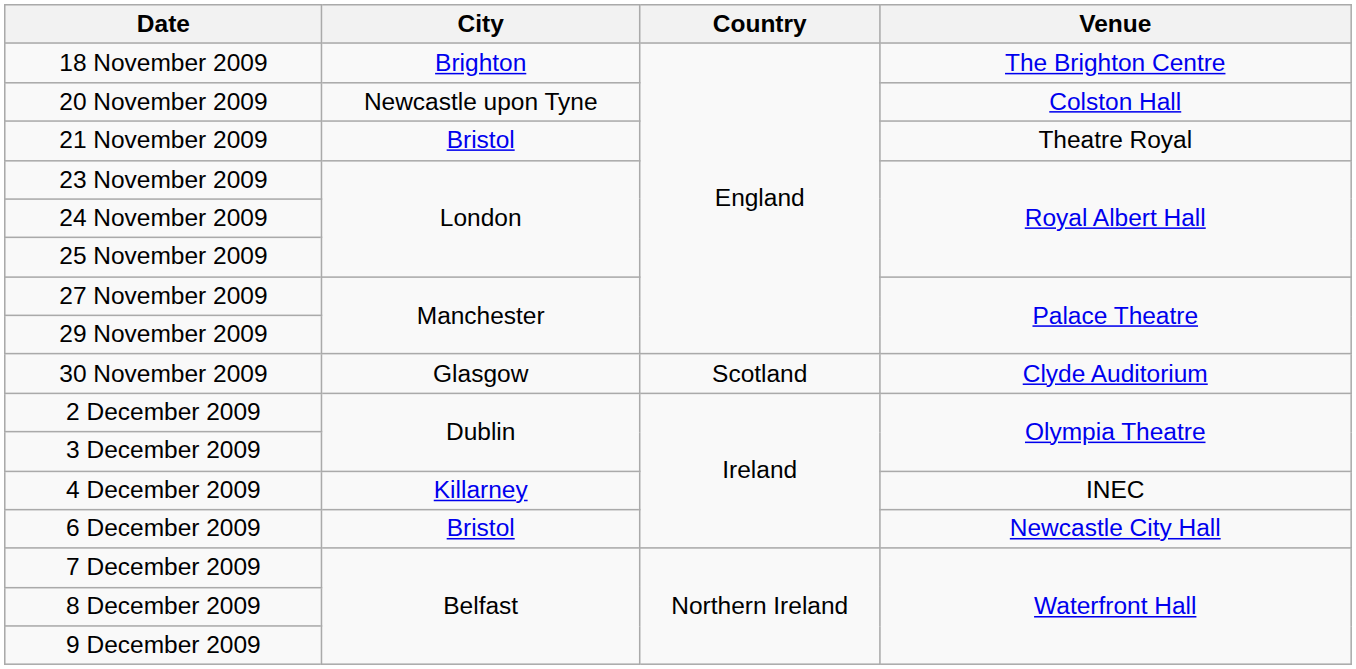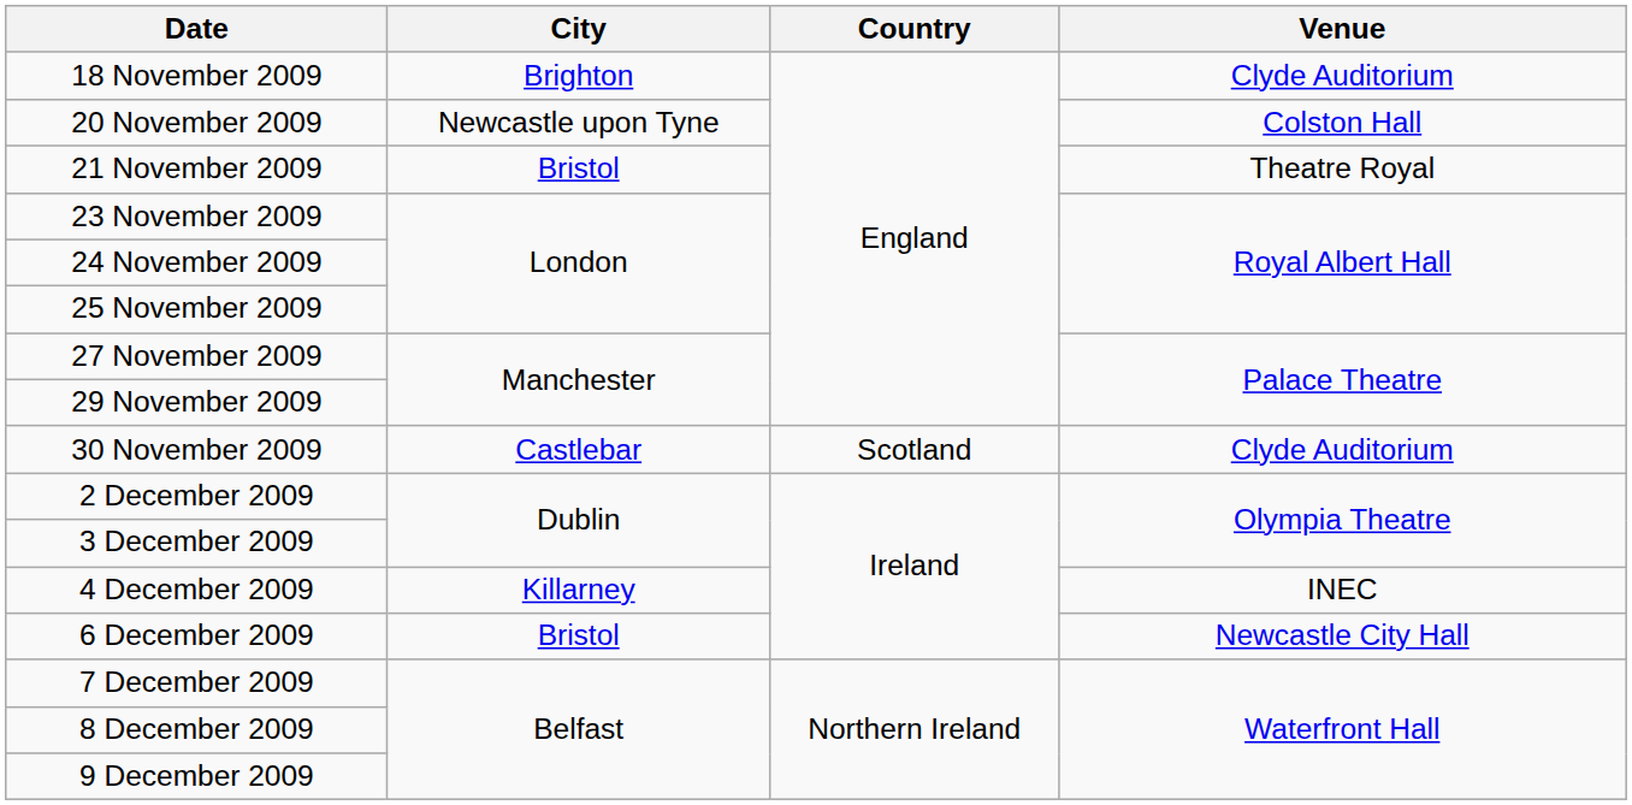 <table class="wikitable" style="text-align:center;">
 <tr>
 <th style="width:200px;">Date</th>
 <th style="width:200px;">City</th>
 <th style="width:150px;">Country</th>
 <th style="width:300px;">Venue</th>
 </tr>
 <tr>
 <td>18 November 2009</td>
 <td><a href='#'>Brighton</a></td>
 <td rowspan="8">England</td>
-<td><a href='#'>The Brighton Centre</a></td>
+<td><a href='#'>Clyde Auditorium</a></td>
 </tr>
 <tr>
 <td>20 November 2009</td>
 <td>Newcastle upon Tyne</td>
 <td><a href='#'>Colston Hall</a></td>
 </tr>
 <tr>
 <td>21 November 2009</td>
 <td><a href='#'>Bristol</a></td>
 <td>Theatre Royal</td>
 </tr>
 <tr>
 <td>23 November 2009</td>
 <td rowspan="3">London</td>
 <td rowspan="3"><a href='#'>Royal Albert Hall</a></td>
 </tr>
 <tr>
 <td>24 November 2009</td>
 </tr>
 <tr>
 <td>25 November 2009</td>
 </tr>
 <tr>
 <td>27 November 2009</td>
 <td rowspan="2">Manchester</td>
 <td rowspan="2"><a href='#'>Palace Theatre</a></td>
 </tr>
 <tr>
 <td>29 November 2009</td>
 </tr>
 <tr>
 <td>30 November 2009</td>
-<td>Glasgow</td>
+<td><a href='#'>Castlebar</a></td>
 <td>Scotland</td>
 <td><a href='#'>Clyde Auditorium</a></td>
 </tr>
 <tr>
 <td>2 December 2009</td>
 <td rowspan="2">Dublin</td>
 <td rowspan="4">Ireland</td>
 <td rowspan="2"><a href='#'>Olympia Theatre</a></td>
 </tr>
 <tr>
 <td>3 December 2009</td>
 </tr>
 <tr>
 <td>4 December 2009</td>
 <td><a href='#'>Killarney</a></td>
 <td>INEC</td>
 </tr>
 <tr>
 <td>6 December 2009</td>
 <td><a href='#'>Bristol</a></td>
 <td><a href='#'>Newcastle City Hall</a></td>
 </tr>
 <tr>
 <td>7 December 2009</td>
 <td rowspan="3">Belfast</td>
 <td rowspan="3">Northern Ireland</td>
 <td rowspan="3"><a href='#'>Waterfront Hall</a></td>
 </tr>
 <tr>
 <td>8 December 2009</td>
 </tr>
 <tr>
 <td>9 December 2009</td>
 </tr>
 </table>
